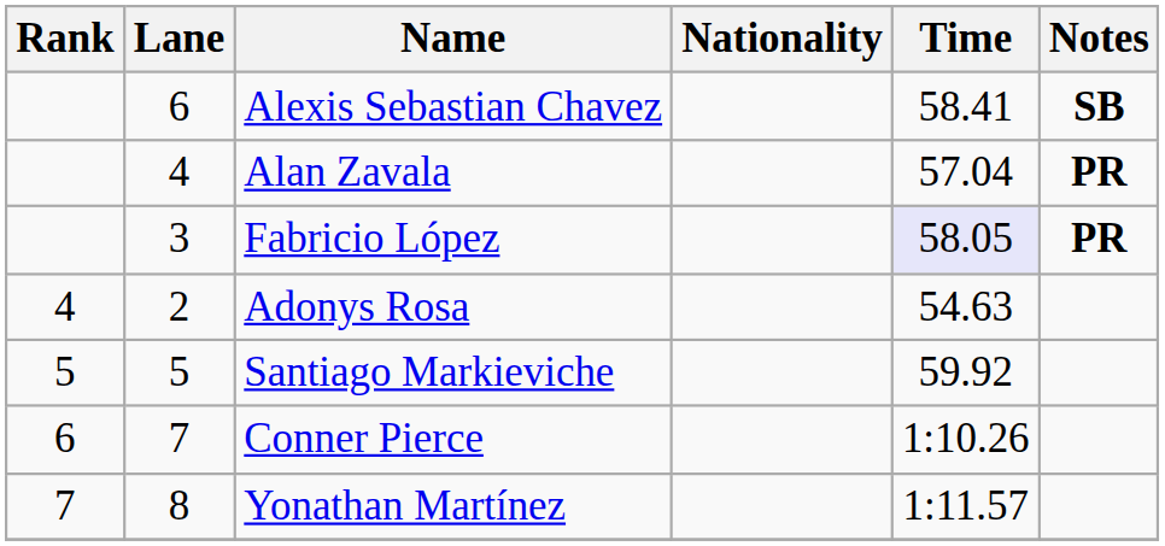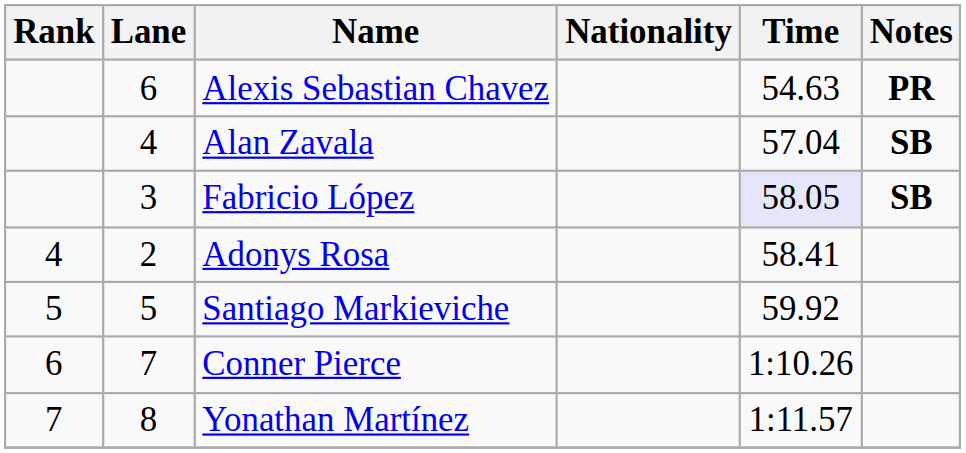 <table class="wikitable sortable" style="text-align:center">
 <tr>
 <th>Rank</th>
 <th>Lane</th>
 <th>Name</th>
 <th>Nationality</th>
 <th>Time</th>
 <th>Notes</th>
 </tr>
 <tr>
 <td></td>
 <td>6</td>
 <td align=left><a href='#'>Alexis Sebastian Chavez</a></td>
 <td align=left></td>
-<td>58.41</td>
-<td><strong>SB</strong></td>
+<td>54.63</td>
+<td><strong>PR</strong></td>
 </tr>
 <tr>
 <td></td>
 <td>4</td>
 <td align=left><a href='#'>Alan Zavala</a></td>
 <td align=left></td>
 <td>57.04</td>
-<td><strong>PR</strong></td>
+<td><strong>SB</strong></td>
 </tr>
 <tr>
 <td></td>
 <td>3</td>
 <td align=left><a href='#'>Fabricio López</a></td>
 <td align=left></td>
 <td style="background: lavender;">58.05</td>
-<td><strong>PR</strong></td>
+<td><strong>SB</strong></td>
 </tr>
 <tr>
 <td>4</td>
 <td>2</td>
 <td align=left><a href='#'>Adonys Rosa</a></td>
 <td align=left></td>
-<td>54.63</td>
+<td>58.41</td>
 <td></td>
 </tr>
 <tr>
 <td>5</td>
 <td>5</td>
 <td align=left><a href='#'>Santiago Markieviche</a></td>
 <td align=left></td>
 <td>59.92</td>
 <td></td>
 </tr>
 <tr>
 <td>6</td>
 <td>7</td>
 <td align=left><a href='#'>Conner Pierce</a></td>
 <td align=left></td>
 <td>1:10.26</td>
 <td></td>
 </tr>
 <tr>
 <td>7</td>
 <td>8</td>
 <td align=left><a href='#'>Yonathan Martínez</a></td>
 <td align=left></td>
 <td>1:11.57</td>
 <td></td>
 </tr>
 <tr>
 </tr>
 </table>
